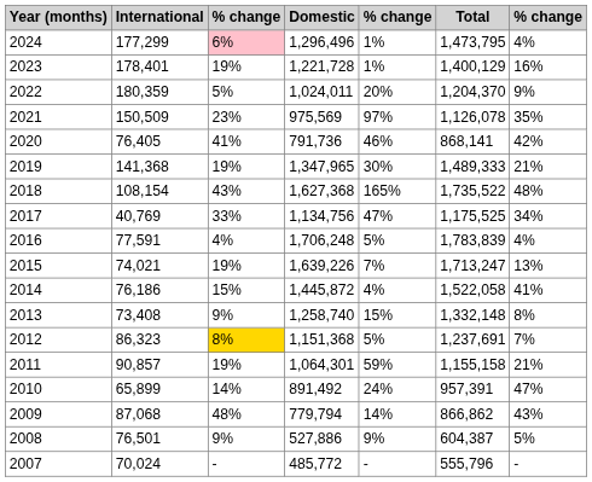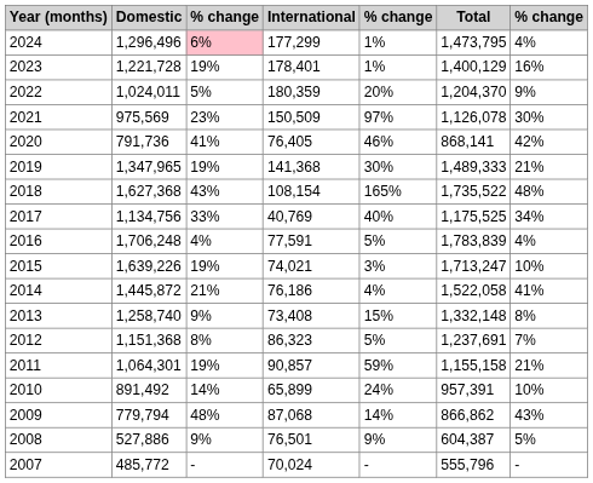 <table class="toccolours" border="1" cellpadding="4" style="border-collapse:collapse">
 <tr bgcolor=lightgrey>
 <th>Year (months)</th>
+<th>Domestic</th>
+<th>% change</th>
 <th>International</th>
-<th>% change</th>
-<th>Domestic</th>
 <th>% change</th>
 <th>Total</th>
 <th>% change</th>
 </tr>
 <tr>
 <td>2024</td>
+<td>1,296,496</td>
+<td style="background: pink;"> 6%</td>
 <td>177,299</td>
-<td style="background: pink;"> 6%</td>
-<td>1,296,496</td>
 <td> 1%</td>
 <td>1,473,795</td>
 <td> 4%</td>
 </tr>
 <tr>
 <td>2023</td>
+<td>1,221,728</td>
+<td> 19%</td>
 <td>178,401</td>
-<td> 19%</td>
-<td>1,221,728</td>
 <td> 1%</td>
 <td>1,400,129</td>
 <td> 16%</td>
 </tr>
 <tr>
 <td>2022</td>
+<td>1,024,011</td>
+<td> 5%</td>
 <td>180,359</td>
-<td> 5%</td>
-<td>1,024,011</td>
 <td> 20%</td>
 <td>1,204,370</td>
 <td> 9%</td>
 </tr>
 <tr>
 <td>2021</td>
+<td>975,569</td>
+<td> 23%</td>
 <td>150,509</td>
-<td> 23%</td>
-<td>975,569</td>
 <td> 97%</td>
 <td>1,126,078</td>
-<td> 35%</td>
+<td> 30%</td>
 </tr>
 <tr>
 <td>2020</td>
+<td>791,736</td>
+<td> 41%</td>
 <td>76,405</td>
-<td> 41%</td>
-<td>791,736</td>
 <td> 46%</td>
 <td>868,141</td>
 <td> 42%</td>
 </tr>
 <tr>
 <td>2019</td>
+<td>1,347,965</td>
+<td> 19%</td>
 <td>141,368</td>
-<td> 19%</td>
-<td>1,347,965</td>
 <td> 30%</td>
 <td>1,489,333</td>
 <td> 21%</td>
 </tr>
 <tr>
 <td>2018</td>
+<td>1,627,368</td>
+<td> 43%</td>
 <td>108,154</td>
-<td> 43%</td>
-<td>1,627,368</td>
 <td> 165%</td>
 <td>1,735,522</td>
 <td> 48%</td>
 </tr>
 <tr>
 <td>2017</td>
+<td>1,134,756</td>
+<td> 33%</td>
 <td>40,769</td>
-<td> 33%</td>
-<td>1,134,756</td>
-<td> 47%</td>
+<td> 40%</td>
 <td>1,175,525</td>
 <td> 34%</td>
 </tr>
 <tr>
 <td>2016</td>
+<td>1,706,248</td>
+<td> 4%</td>
 <td>77,591</td>
-<td> 4%</td>
-<td>1,706,248</td>
 <td> 5%</td>
 <td>1,783,839</td>
 <td> 4%</td>
 </tr>
 <tr>
 <td>2015</td>
+<td>1,639,226</td>
+<td> 19%</td>
 <td>74,021</td>
-<td> 19%</td>
-<td>1,639,226</td>
-<td> 7%</td>
+<td> 3%</td>
 <td>1,713,247</td>
-<td> 13%</td>
+<td> 10%</td>
 </tr>
 <tr>
 <td>2014</td>
+<td>1,445,872</td>
+<td> 21%</td>
 <td>76,186</td>
-<td> 15%</td>
-<td>1,445,872</td>
 <td> 4%</td>
 <td>1,522,058</td>
 <td> 41%</td>
 </tr>
 <tr>
 <td>2013</td>
+<td>1,258,740</td>
+<td> 9%</td>
 <td>73,408</td>
-<td> 9%</td>
-<td>1,258,740</td>
 <td> 15%</td>
 <td>1,332,148</td>
 <td> 8%</td>
 </tr>
 <tr>
 <td>2012</td>
+<td>1,151,368</td>
+<td> 8%</td>
 <td>86,323</td>
-<td style="background: gold;"> 8%</td>
-<td>1,151,368</td>
 <td> 5%</td>
 <td>1,237,691</td>
 <td> 7%</td>
 </tr>
 <tr>
 <td>2011</td>
+<td>1,064,301</td>
+<td> 19%</td>
 <td>90,857</td>
-<td> 19%</td>
-<td>1,064,301</td>
 <td> 59%</td>
 <td>1,155,158</td>
 <td> 21%</td>
 </tr>
 <tr>
 <td>2010</td>
+<td>891,492</td>
+<td> 14%</td>
 <td>65,899</td>
-<td> 14%</td>
-<td>891,492</td>
 <td> 24%</td>
 <td>957,391</td>
-<td> 47%</td>
+<td> 10%</td>
 </tr>
 <tr>
 <td>2009</td>
+<td>779,794</td>
+<td> 48%</td>
 <td>87,068</td>
-<td> 48%</td>
-<td>779,794</td>
 <td> 14%</td>
 <td>866,862</td>
 <td> 43%</td>
 </tr>
 <tr>
 <td>2008</td>
+<td>527,886</td>
+<td> 9%</td>
 <td>76,501</td>
-<td> 9%</td>
-<td>527,886</td>
 <td> 9%</td>
 <td>604,387</td>
 <td> 5%</td>
 </tr>
 <tr>
 <td>2007</td>
+<td>485,772</td>
+<td>-</td>
 <td>70,024</td>
-<td>-</td>
-<td>485,772</td>
 <td>-</td>
 <td>555,796</td>
 <td>-</td>
 </tr>
 </table>
